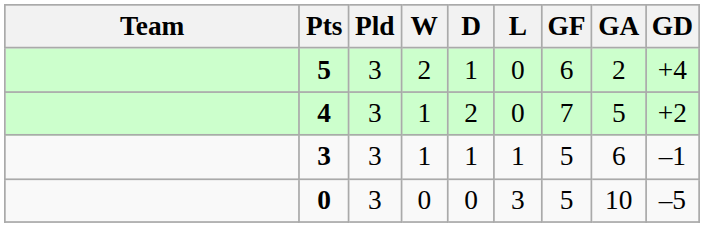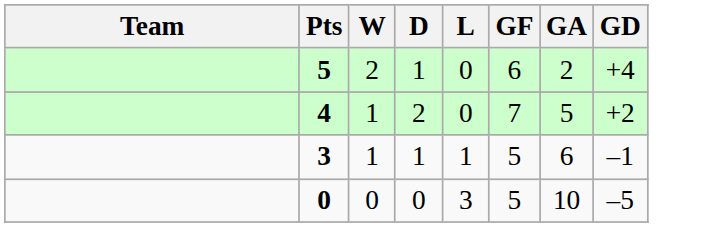 <table class=wikitable style="text-align:center">
 <tr>
 <th width=165>Team</th>
 <th width=20>Pts</th>
-<th width=20>Pld</th>
 <th width=20>W</th>
 <th width=20>D</th>
 <th width=20>L</th>
 <th width=20>GF</th>
 <th width=20>GA</th>
 <th width=20>GD</th>
 </tr>
 <tr align=center style="background:#ccffcc;">
 <td style="text-align:left;"></td>
 <td><strong>5</strong></td>
-<td>3</td>
 <td>2</td>
 <td>1</td>
 <td>0</td>
 <td>6</td>
 <td>2</td>
 <td>+4</td>
 </tr>
 <tr align=center style="background:#ccffcc;">
 <td style="text-align:left;"></td>
 <td><strong>4</strong></td>
-<td>3</td>
 <td>1</td>
 <td>2</td>
 <td>0</td>
 <td>7</td>
 <td>5</td>
 <td>+2</td>
 </tr>
 <tr align=center>
 <td style="text-align:left;"></td>
 <td><strong>3</strong></td>
-<td>3</td>
 <td>1</td>
 <td>1</td>
 <td>1</td>
 <td>5</td>
 <td>6</td>
 <td>–1</td>
 </tr>
 <tr align=center>
 <td style="text-align:left;"></td>
 <td><strong>0</strong></td>
-<td>3</td>
 <td>0</td>
 <td>0</td>
 <td>3</td>
 <td>5</td>
 <td>10</td>
 <td>–5</td>
 </tr>
 </table>
